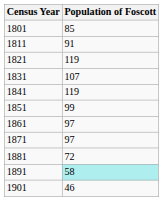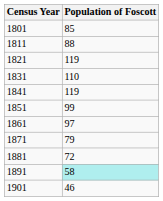 <table class="wikitable">
 <tr>
 <th>Census Year</th>
 <th>Population of Foscott</th>
 </tr>
 <tr>
 <td>1801</td>
 <td>85</td>
 </tr>
 <tr>
 <td>1811</td>
-<td>91</td>
+<td>88</td>
 </tr>
 <tr>
 <td>1821</td>
 <td>119</td>
 </tr>
 <tr>
 <td>1831</td>
-<td>107</td>
+<td>110</td>
 </tr>
 <tr>
 <td>1841</td>
 <td>119</td>
 </tr>
 <tr>
 <td>1851</td>
 <td>99</td>
 </tr>
 <tr>
 <td>1861</td>
 <td>97</td>
 </tr>
 <tr>
 <td>1871</td>
-<td>97</td>
+<td>79</td>
 </tr>
 <tr>
 <td>1881</td>
 <td>72</td>
 </tr>
 <tr>
 <td>1891</td>
 <td style="background: paleturquoise;">58</td>
 </tr>
 <tr>
 <td>1901</td>
 <td>46</td>
 </tr>
 </table>
